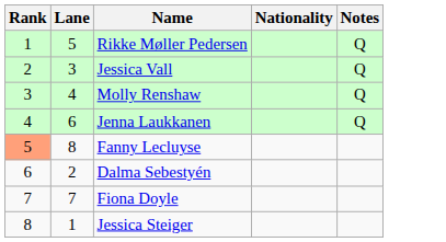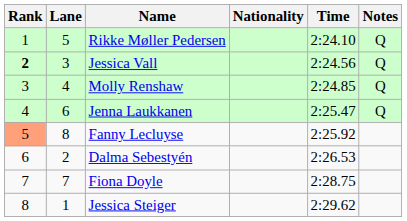 <table class="wikitable sortable" style="text-align:center">
 <tr>
 <th>Rank</th>
 <th>Lane</th>
 <th>Name</th>
 <th>Nationality</th>
+<th>Time</th>
 <th>Notes</th>
 </tr>
 <tr bgcolor=ccffcc>
 <td>1</td>
 <td>5</td>
 <td align=left><a href='#'>Rikke Møller Pedersen</a></td>
 <td align=left></td>
+<td>2:24.10</td>
 <td>Q</td>
 </tr>
 <tr bgcolor=ccffcc>
-<td>2</td>
+<td><strong>2</strong></td>
 <td>3</td>
 <td align=left><a href='#'>Jessica Vall</a></td>
 <td align=left></td>
+<td>2:24.56</td>
 <td>Q</td>
 </tr>
 <tr bgcolor=ccffcc>
 <td>3</td>
 <td>4</td>
 <td align=left><a href='#'>Molly Renshaw</a></td>
 <td align=left></td>
+<td>2:24.85</td>
 <td>Q</td>
 </tr>
 <tr bgcolor=ccffcc>
 <td>4</td>
 <td>6</td>
 <td align=left><a href='#'>Jenna Laukkanen</a></td>
 <td align=left></td>
+<td>2:25.47</td>
 <td>Q</td>
 </tr>
 <tr>
 <td style="background: lightsalmon;">5</td>
 <td>8</td>
 <td align=left><a href='#'>Fanny Lecluyse</a></td>
 <td align=left></td>
+<td>2:25.92</td>
 <td></td>
 </tr>
 <tr>
 <td>6</td>
 <td>2</td>
 <td align=left><a href='#'>Dalma Sebestyén</a></td>
 <td align=left></td>
+<td>2:26.53</td>
 <td></td>
 </tr>
 <tr>
 <td>7</td>
 <td>7</td>
 <td align=left><a href='#'>Fiona Doyle</a></td>
 <td align=left></td>
+<td>2:28.75</td>
 <td></td>
 </tr>
 <tr>
 <td>8</td>
 <td>1</td>
 <td align=left><a href='#'>Jessica Steiger</a></td>
 <td align=left></td>
+<td>2:29.62</td>
 <td></td>
 </tr>
 </table>
